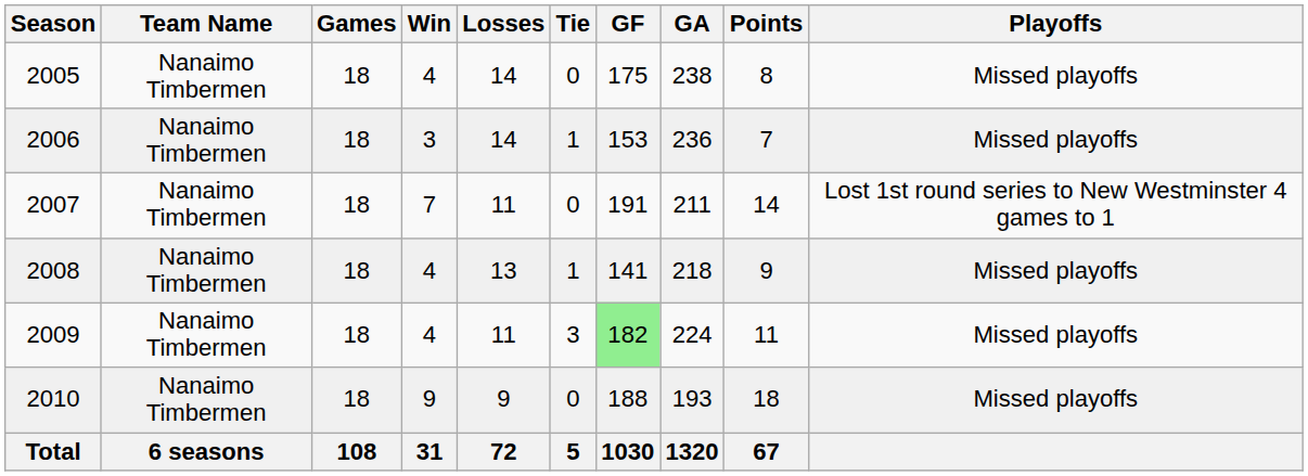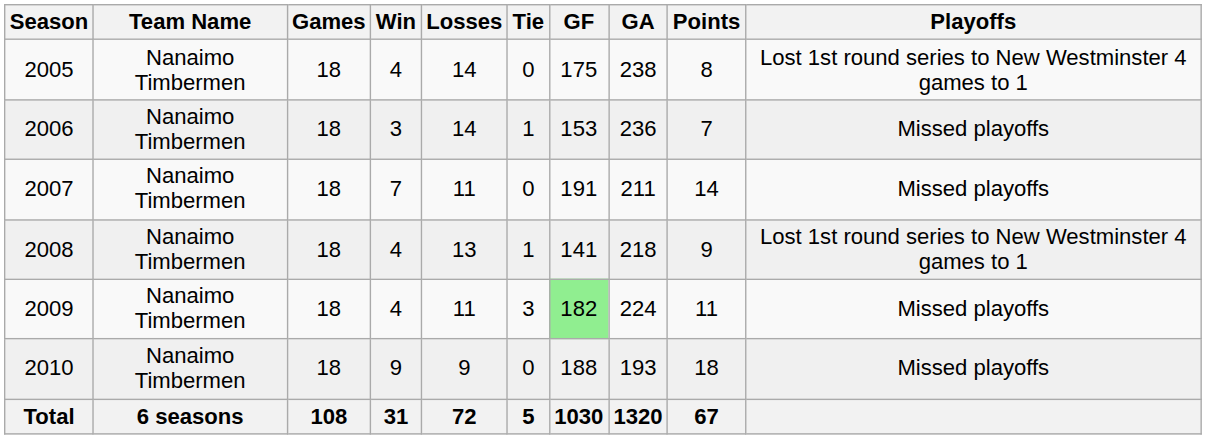 <table class="wikitable">
 <tr align="center" bgcolor="#e0e0e0">
 <th>Season</th>
 <th>Team Name</th>
 <th>Games</th>
 <th>Win</th>
 <th>Losses</th>
 <th>Tie</th>
 <th>GF</th>
 <th>GA</th>
 <th>Points</th>
 <th>Playoffs</th>
 </tr>
 <tr align="center">
 <td>2005</td>
 <td>Nanaimo Timbermen</td>
 <td>18</td>
 <td>4</td>
 <td>14</td>
 <td>0</td>
 <td>175</td>
 <td>238</td>
 <td>8</td>
-<td>Missed playoffs</td>
+<td>Lost 1st round series to New Westminster 4 games to 1</td>
 </tr>
 <tr align="center" bgcolor="#f0f0f0">
 <td>2006</td>
 <td>Nanaimo Timbermen</td>
 <td>18</td>
 <td>3</td>
 <td>14</td>
 <td>1</td>
 <td>153</td>
 <td>236</td>
 <td>7</td>
 <td>Missed playoffs</td>
 </tr>
 <tr align="center">
 <td>2007</td>
 <td>Nanaimo Timbermen</td>
 <td>18</td>
 <td>7</td>
 <td>11</td>
 <td>0</td>
 <td>191</td>
 <td>211</td>
 <td>14</td>
-<td>Lost 1st round series to New Westminster 4 games to 1</td>
+<td>Missed playoffs</td>
 </tr>
 <tr align="center" bgcolor="#f0f0f0">
 <td>2008</td>
 <td>Nanaimo Timbermen</td>
 <td>18</td>
 <td>4</td>
 <td>13</td>
 <td>1</td>
 <td>141</td>
 <td>218</td>
 <td>9</td>
-<td>Missed playoffs</td>
+<td>Lost 1st round series to New Westminster 4 games to 1</td>
 </tr>
 <tr align="center">
 <td>2009</td>
 <td>Nanaimo Timbermen</td>
 <td>18</td>
 <td>4</td>
 <td>11</td>
 <td>3</td>
 <td style="background: lightgreen;">182</td>
 <td>224</td>
 <td>11</td>
 <td>Missed playoffs</td>
 </tr>
 <tr align="center" bgcolor="#f0f0f0">
 <td>2010</td>
 <td>Nanaimo Timbermen</td>
 <td>18</td>
 <td>9</td>
 <td>9</td>
 <td>0</td>
 <td>188</td>
 <td>193</td>
 <td>18</td>
 <td>Missed playoffs</td>
 </tr>
 <tr align="center" bgcolor="#e0e0e0">
 <th>Total</th>
 <th>6 seasons</th>
 <th>108</th>
 <th>31</th>
 <th>72</th>
 <th>5</th>
 <th>1030</th>
 <th>1320</th>
 <th>67</th>
 <th> </th>
 </tr>
 </table>
